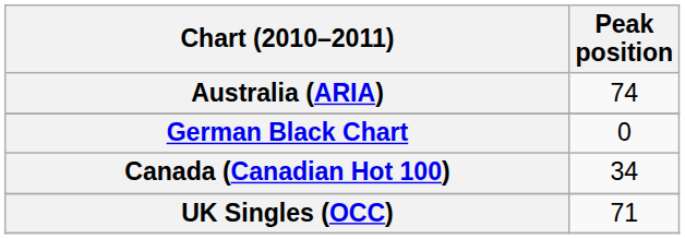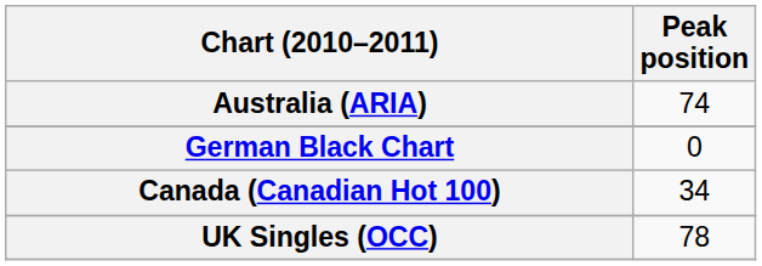 <table class="wikitable sortable plainrowheaders">
 <tr>
 <th style="width:22em;">Chart (2010–2011)</th>
 <th>Peak<br>position</th>
 </tr>
 <tr>
 <th scope="row">Australia (<a href='#'>ARIA</a>)</th>
 <td style="text-align:center;">74</td>
 </tr>
 <tr>
 </tr>
 <tr>
 </tr>
 <tr>
 <th scope="row"><a href='#'>German Black Chart</a></th>
 <td style="text-align:center;">0</td>
 </tr>
 <tr>
 <th scope="row">Canada (<a href='#'>Canadian Hot 100</a>)</th>
 <td style="text-align:center;">34</td>
 </tr>
 <tr>
 </tr>
 <tr>
 <th scope="row">UK Singles (<a href='#'>OCC</a>)</th>
-<td style="text-align:center;">71</td>
+<td style="text-align:center;">78</td>
 </tr>
 <tr>
 </tr>
 <tr>
 </tr>
 <tr>
 </tr>
 <tr>
 </tr>
 </table>
